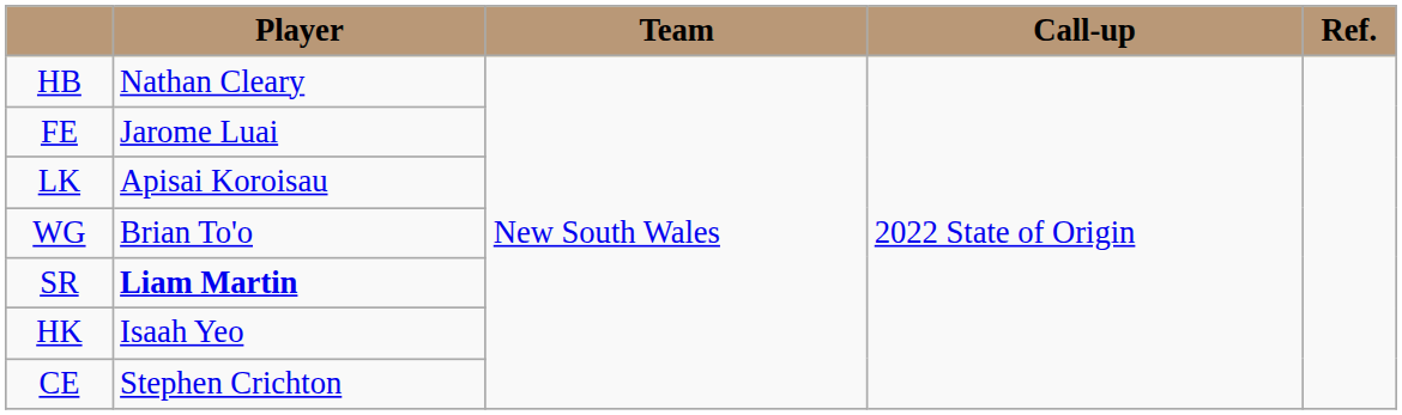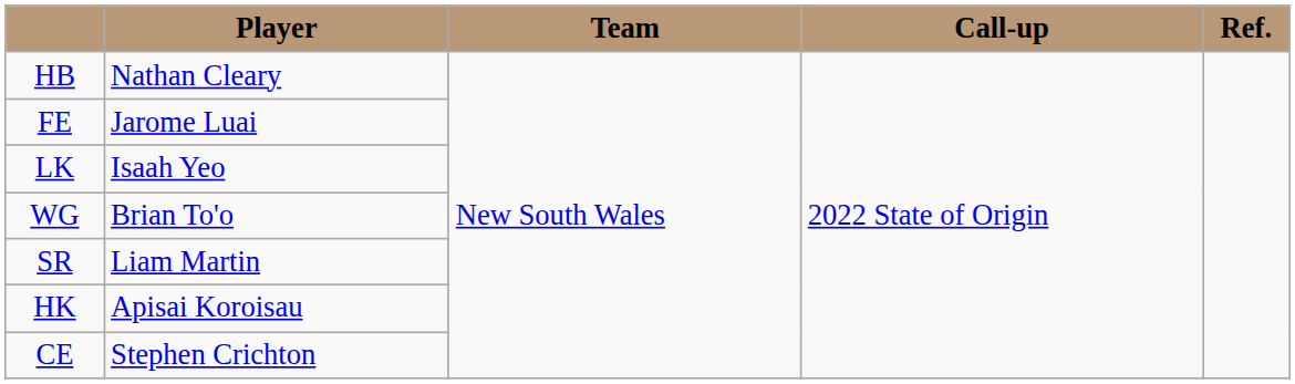 <table style="width:700px;" class="wikitable sortable">
 <tr style="background:#bdb76b;">
 <th style="background:#B99877; color:black; text-align:center;"></th>
 <th style="background:#B99877; color:black; text-align:center;">Player</th>
 <th style="background:#B99877; color:black; text-align:center;">Team</th>
 <th style="background:#B99877; color:black; text-align:center;">Call-up</th>
 <th style="background:#b99877; color:black; text-align:center; width:40px;">Ref.</th>
 </tr>
 <tr>
 <td style="text-align:center"><a href='#'>HB</a></td>
 <td><a href='#'>Nathan Cleary</a></td>
 <td rowspan="7"> <a href='#'>New South Wales</a></td>
 <td rowspan="7"><a href='#'>2022 State of Origin</a></td>
 </tr>
 <tr>
 <td style="text-align:center"><a href='#'>FE</a></td>
 <td><a href='#'>Jarome Luai</a></td>
 </tr>
 <tr>
 <td style="text-align:center"><a href='#'>LK</a></td>
-<td><a href='#'>Apisai Koroisau</a></td>
+<td><a href='#'>Isaah Yeo</a></td>
 </tr>
 <tr>
 <td style="text-align:center"><a href='#'>WG</a></td>
 <td><a href='#'>Brian To'o</a></td>
 </tr>
 <tr>
 <td style="text-align:center"><a href='#'>SR</a></td>
-<td><strong><a href='#'>Liam Martin</a></strong></td>
+<td><a href='#'>Liam Martin</a></td>
 </tr>
 <tr>
 <td style="text-align:center"><a href='#'>HK</a></td>
-<td><a href='#'>Isaah Yeo</a></td>
+<td><a href='#'>Apisai Koroisau</a></td>
 </tr>
 <tr>
 <td style="text-align:center"><a href='#'>CE</a></td>
 <td><a href='#'>Stephen Crichton</a></td>
 </tr>
 </table>
